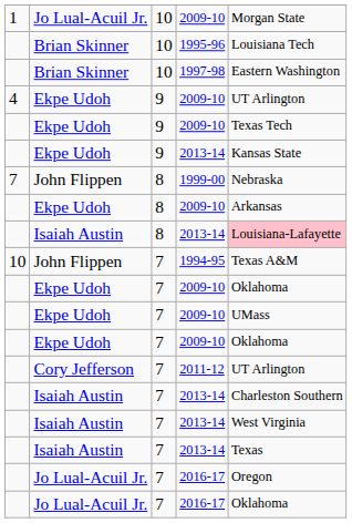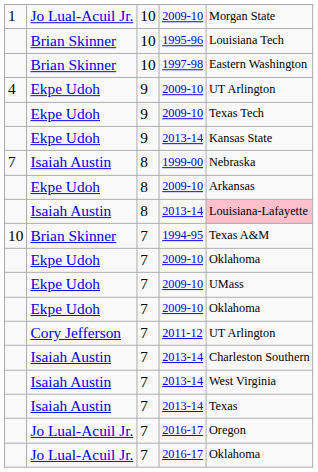 <table class="wikitable">
 <tr>
 </tr>
 <tr>
 <td>1</td>
 <td><a href='#'>Jo Lual-Acuil Jr.</a></td>
 <td>10</td>
 <td style="font-size:80%;"><a href='#'>2009-10</a></td>
 <td style="font-size:80%;">Morgan State</td>
 </tr>
 <tr>
 <td></td>
 <td><a href='#'>Brian Skinner</a></td>
 <td>10</td>
 <td style="font-size:80%;"><a href='#'>1995-96</a></td>
 <td style="font-size:80%;">Louisiana Tech</td>
 </tr>
 <tr>
 <td></td>
 <td><a href='#'>Brian Skinner</a></td>
 <td>10</td>
 <td style="font-size:80%;"><a href='#'>1997-98</a></td>
 <td style="font-size:80%;">Eastern Washington</td>
 </tr>
 <tr>
 <td>4</td>
 <td><a href='#'>Ekpe Udoh</a></td>
 <td>9</td>
 <td style="font-size:80%;"><a href='#'>2009-10</a></td>
 <td style="font-size:80%;">UT Arlington</td>
 </tr>
 <tr>
 <td></td>
 <td><a href='#'>Ekpe Udoh</a></td>
 <td>9</td>
 <td style="font-size:80%;"><a href='#'>2009-10</a></td>
 <td style="font-size:80%;">Texas Tech</td>
 </tr>
 <tr>
 <td></td>
 <td><a href='#'>Ekpe Udoh</a></td>
 <td>9</td>
 <td style="font-size:80%;"><a href='#'>2013-14</a></td>
 <td style="font-size:80%;">Kansas State</td>
 </tr>
 <tr>
 <td>7</td>
-<td>John Flippen</td>
+<td><a href='#'>Isaiah Austin</a></td>
 <td>8</td>
 <td style="font-size:80%;"><a href='#'>1999-00</a></td>
 <td style="font-size:80%;">Nebraska</td>
 </tr>
 <tr>
 <td></td>
 <td><a href='#'>Ekpe Udoh</a></td>
 <td>8</td>
 <td style="font-size:80%;"><a href='#'>2009-10</a></td>
 <td style="font-size:80%;">Arkansas</td>
 </tr>
 <tr>
 <td></td>
 <td><a href='#'>Isaiah Austin</a></td>
 <td>8</td>
 <td style="font-size:80%;"><a href='#'>2013-14</a></td>
 <td style="background: pink; font-size:80%;">Louisiana-Lafayette</td>
 </tr>
 <tr>
 <td>10</td>
-<td>John Flippen</td>
+<td><a href='#'>Brian Skinner</a></td>
 <td>7</td>
 <td style="font-size:80%;"><a href='#'>1994-95</a></td>
 <td style="font-size:80%;">Texas A&M</td>
 </tr>
 <tr>
 <td></td>
 <td><a href='#'>Ekpe Udoh</a></td>
 <td>7</td>
 <td style="font-size:80%;"><a href='#'>2009-10</a></td>
 <td style="font-size:80%;">Oklahoma</td>
 </tr>
 <tr>
 <td></td>
 <td><a href='#'>Ekpe Udoh</a></td>
 <td>7</td>
 <td style="font-size:80%;"><a href='#'>2009-10</a></td>
 <td style="font-size:80%;">UMass</td>
 </tr>
 <tr>
 <td></td>
 <td><a href='#'>Ekpe Udoh</a></td>
 <td>7</td>
 <td style="font-size:80%;"><a href='#'>2009-10</a></td>
 <td style="font-size:80%;">Oklahoma</td>
 </tr>
 <tr>
 <td></td>
 <td><a href='#'>Cory Jefferson</a></td>
 <td>7</td>
 <td style="font-size:80%;"><a href='#'>2011-12</a></td>
 <td style="font-size:80%;">UT Arlington</td>
 </tr>
 <tr>
 <td></td>
 <td><a href='#'>Isaiah Austin</a></td>
 <td>7</td>
 <td style="font-size:80%;"><a href='#'>2013-14</a></td>
 <td style="font-size:80%;">Charleston Southern</td>
 </tr>
 <tr>
 <td></td>
 <td><a href='#'>Isaiah Austin</a></td>
 <td>7</td>
 <td style="font-size:80%;"><a href='#'>2013-14</a></td>
 <td style="font-size:80%;">West Virginia</td>
 </tr>
 <tr>
 <td></td>
 <td><a href='#'>Isaiah Austin</a></td>
 <td>7</td>
 <td style="font-size:80%;"><a href='#'>2013-14</a></td>
 <td style="font-size:80%;">Texas</td>
 </tr>
 <tr>
 <td></td>
 <td><a href='#'>Jo Lual-Acuil Jr.</a></td>
 <td>7</td>
 <td style="font-size:80%;"><a href='#'>2016-17</a></td>
 <td style="font-size:80%;">Oregon</td>
 </tr>
 <tr>
 <td></td>
 <td><a href='#'>Jo Lual-Acuil Jr.</a></td>
 <td>7</td>
 <td style="font-size:80%;"><a href='#'>2016-17</a></td>
 <td style="font-size:80%;">Oklahoma</td>
 </tr>
 </table>
